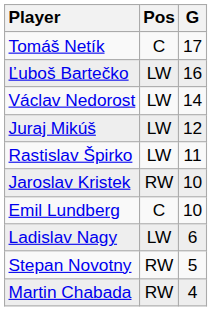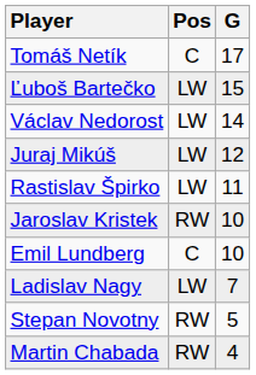 <table class="wikitable" style="text-align:center;">
 <tr>
 <th style="text-align:left;">Player</th>
 <th>Pos</th>
 <th>G</th>
 </tr>
 <tr>
 <td style="text-align:left;"><a href='#'>Tomáš Netík</a></td>
 <td>C</td>
 <td>17</td>
 </tr>
 <tr style="background:#eee;">
 <td style="text-align:left;"><a href='#'>Ľuboš Bartečko</a></td>
 <td>LW</td>
-<td>16</td>
+<td>15</td>
 </tr>
 <tr>
 <td style="text-align:left;"><a href='#'>Václav Nedorost</a></td>
 <td>LW</td>
 <td>14</td>
 </tr>
 <tr style="background:#eee;">
 <td style="text-align:left;"><a href='#'>Juraj Mikúš</a></td>
 <td>LW</td>
 <td>12</td>
 </tr>
 <tr>
 <td style="text-align:left;"><a href='#'>Rastislav Špirko</a></td>
 <td>LW</td>
 <td>11</td>
 </tr>
 <tr style="background:#eee;">
 <td style="text-align:left;"><a href='#'>Jaroslav Kristek</a></td>
 <td>RW</td>
 <td>10</td>
 </tr>
 <tr>
 <td style="text-align:left;"><a href='#'>Emil Lundberg</a></td>
 <td>C</td>
 <td>10</td>
 </tr>
 <tr style="background:#eee;">
 <td style="text-align:left;"><a href='#'>Ladislav Nagy</a></td>
 <td>LW</td>
-<td>6</td>
+<td>7</td>
 </tr>
 <tr>
 <td style="text-align:left;"><a href='#'>Stepan Novotny</a></td>
 <td>RW</td>
 <td>5</td>
 </tr>
 <tr style="background:#eee;">
 <td style="text-align:left;"><a href='#'>Martin Chabada</a></td>
 <td>RW</td>
 <td>4</td>
 </tr>
 </table>
